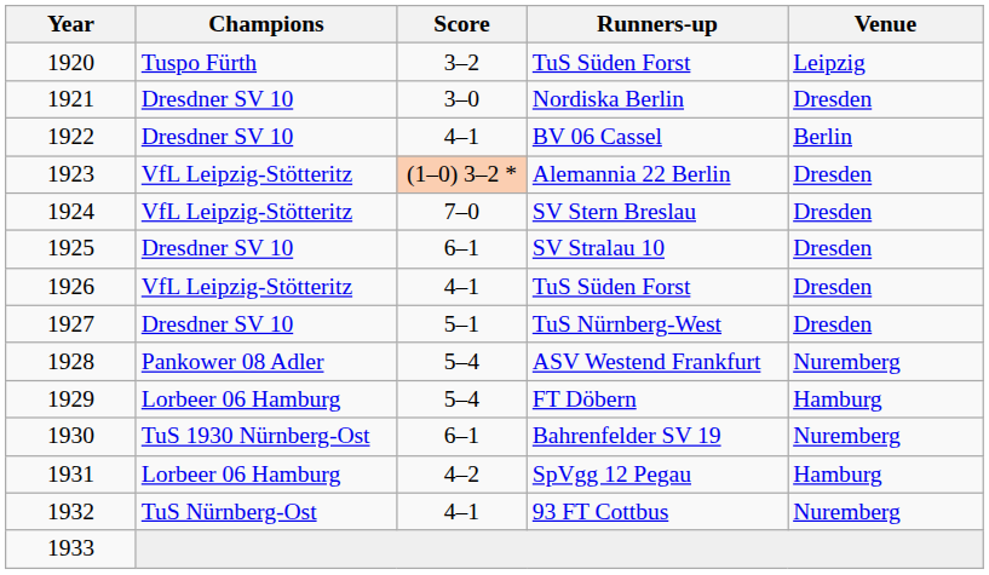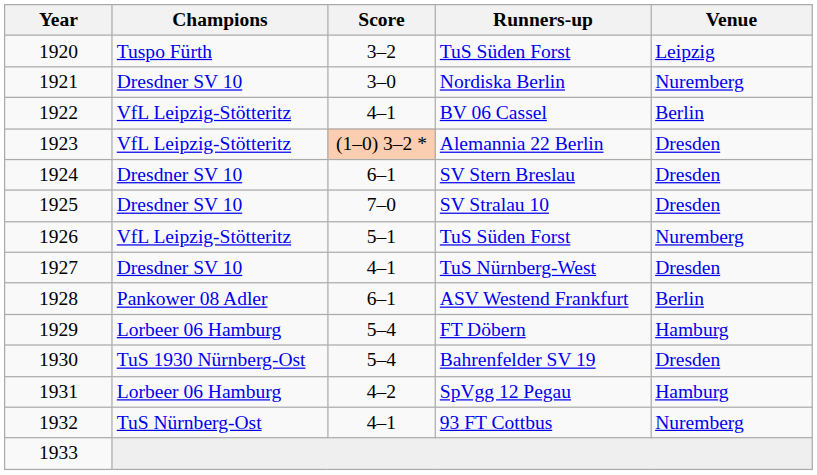 <table class="sortable wikitable" width=75%>
 <tr>
 <th style="width:10%;">Year</th>
 <th style="width:20%;">Champions</th>
 <th style="width:10%;">Score</th>
 <th style="width:20%;">Runners-up</th>
 <th style="width:15%;">Venue</th>
 </tr>
 <tr>
 <td align=center>1920</td>
 <td><a href='#'>Tuspo Fürth</a></td>
 <td align=center>3–2</td>
 <td><a href='#'>TuS Süden Forst</a></td>
 <td><a href='#'>Leipzig</a></td>
 </tr>
 <tr>
 <td align=center>1921</td>
 <td><a href='#'>Dresdner SV 10</a></td>
 <td align=center>3–0</td>
 <td><a href='#'>Nordiska Berlin</a></td>
-<td><a href='#'>Dresden</a></td>
+<td><a href='#'>Nuremberg</a></td>
 </tr>
 <tr>
 <td align=center>1922</td>
-<td><a href='#'>Dresdner SV 10</a></td>
+<td><a href='#'>VfL Leipzig-Stötteritz</a></td>
 <td align=center>4–1</td>
 <td><a href='#'>BV 06 Cassel</a></td>
 <td><a href='#'>Berlin</a></td>
 </tr>
 <tr>
 <td align=center>1923</td>
 <td><a href='#'>VfL Leipzig-Stötteritz</a></td>
 <td bgcolor=FBCEB1 align=center>(1–0) 3–2 *</td>
 <td><a href='#'>Alemannia 22 Berlin</a></td>
 <td><a href='#'>Dresden</a></td>
 </tr>
 <tr>
 <td align=center>1924</td>
-<td><a href='#'>VfL Leipzig-Stötteritz</a></td>
-<td align=center>7–0</td>
+<td><a href='#'>Dresdner SV 10</a></td>
+<td align=center>6–1</td>
 <td><a href='#'>SV Stern Breslau</a></td>
 <td><a href='#'>Dresden</a></td>
 </tr>
 <tr>
 <td align=center>1925</td>
 <td><a href='#'>Dresdner SV 10</a></td>
-<td align=center>6–1</td>
+<td align=center>7–0</td>
 <td><a href='#'>SV Stralau 10</a></td>
 <td><a href='#'>Dresden</a></td>
 </tr>
 <tr>
 <td align=center>1926</td>
 <td><a href='#'>VfL Leipzig-Stötteritz</a></td>
-<td align=center>4–1</td>
+<td align=center>5–1</td>
 <td><a href='#'>TuS Süden Forst</a></td>
-<td><a href='#'>Dresden</a></td>
+<td><a href='#'>Nuremberg</a></td>
 </tr>
 <tr>
 <td align=center>1927</td>
 <td><a href='#'>Dresdner SV 10</a></td>
-<td align=center>5–1</td>
+<td align=center>4–1</td>
 <td><a href='#'>TuS Nürnberg-West</a></td>
 <td><a href='#'>Dresden</a></td>
 </tr>
 <tr>
 <td align=center>1928</td>
 <td><a href='#'>Pankower 08 Adler</a></td>
-<td align=center>5–4</td>
+<td align=center>6–1</td>
 <td><a href='#'>ASV Westend Frankfurt</a></td>
-<td><a href='#'>Nuremberg</a></td>
+<td><a href='#'>Berlin</a></td>
 </tr>
 <tr>
 <td align=center>1929</td>
 <td><a href='#'>Lorbeer 06 Hamburg</a></td>
 <td align=center>5–4</td>
 <td><a href='#'>FT Döbern</a></td>
 <td><a href='#'>Hamburg</a></td>
 </tr>
 <tr>
 <td align=center>1930</td>
 <td><a href='#'>TuS 1930 Nürnberg-Ost</a></td>
-<td align=center>6–1</td>
+<td align=center>5–4</td>
 <td><a href='#'>Bahrenfelder SV 19</a></td>
-<td><a href='#'>Nuremberg</a></td>
+<td><a href='#'>Dresden</a></td>
 </tr>
 <tr>
 <td align=center>1931</td>
 <td><a href='#'>Lorbeer 06 Hamburg</a></td>
 <td align=center>4–2</td>
 <td><a href='#'>SpVgg 12 Pegau</a></td>
 <td><a href='#'>Hamburg</a></td>
 </tr>
 <tr>
 <td align=center>1932</td>
 <td><a href='#'>TuS Nürnberg-Ost</a></td>
 <td align=center>4–1</td>
 <td><a href='#'>93 FT Cottbus</a></td>
 <td><a href='#'>Nuremberg</a></td>
 </tr>
 <tr>
 <td align=center>1933</td>
 <td colspan=4 style=background:#efefef></td>
 </tr>
 </table>
